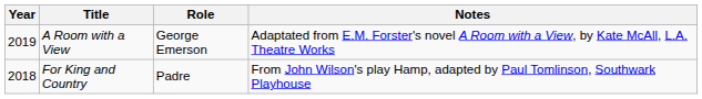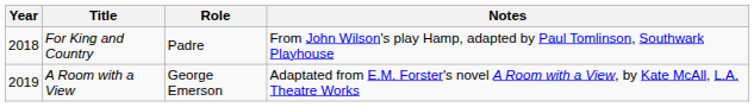 <table class="wikitable">
 <tr>
 <th>Year</th>
 <th>Title</th>
 <th>Role</th>
 <th>Notes</th>
 </tr>
 <tr>
+<td>2018</td>
+<td><em>For King and Country</em></td>
+<td>Padre</td>
+<td>From <a href='#'>John Wilson</a>'s play Hamp, adapted by <a href='#'>Paul Tomlinson</a>, <a href='#'>Southwark Playhouse</a></td>
+</tr>
+<tr>
 <td>2019</td>
 <td><em>A Room with a View</em></td>
 <td>George Emerson</td>
 <td>Adaptated from <a href='#'>E.M. Forster</a>'s novel <em><a href='#'>A Room with a View</a></em>, by <a href='#'>Kate McAll</a>, <a href='#'>L.A. Theatre Works</a></td>
 </tr>
-<tr>
-<td>2018</td>
-<td><em>For King and Country</em></td>
-<td>Padre</td>
-<td>From <a href='#'>John Wilson</a>'s play Hamp, adapted by <a href='#'>Paul Tomlinson</a>, <a href='#'>Southwark Playhouse</a></td>
-</tr>
 </table>
